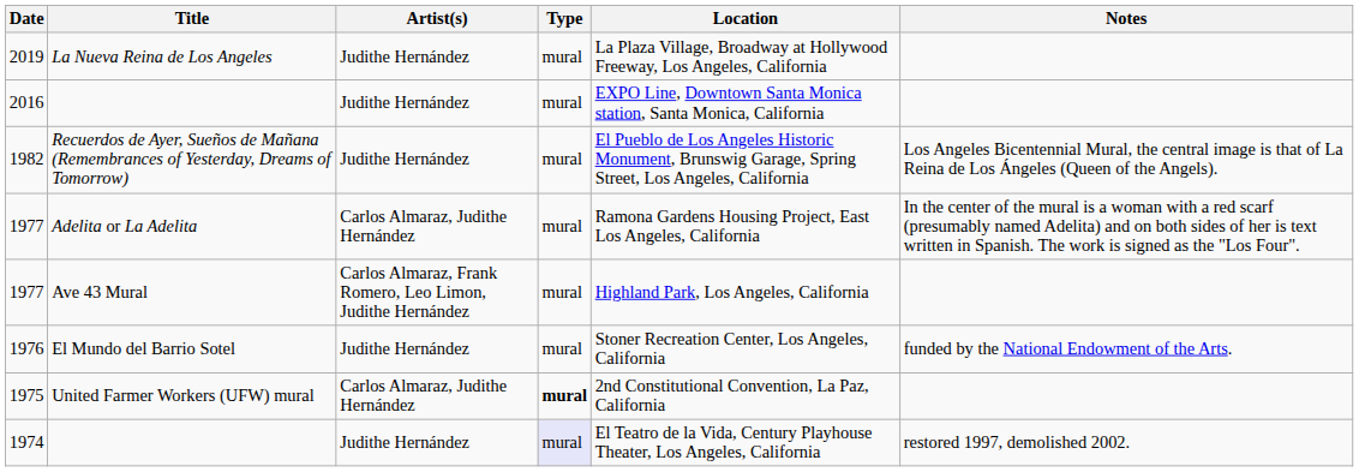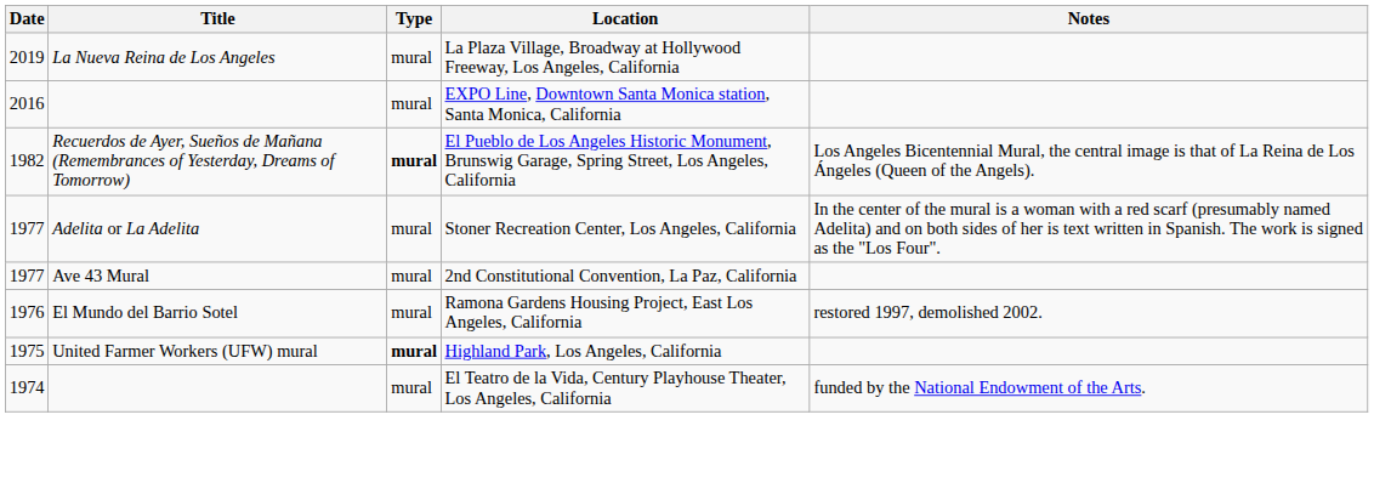 <table class="wikitable">
 <tr>
 <th>Date</th>
 <th>Title</th>
-<th>Artist(s)</th>
 <th>Type</th>
 <th>Location</th>
 <th>Notes</th>
 </tr>
 <tr>
 <td>2019</td>
 <td><em>La Nueva Reina de Los Angeles</em></td>
-<td>Judithe Hernández</td>
 <td>mural</td>
 <td>La Plaza Village, Broadway at Hollywood Freeway, Los Angeles, California</td>
 <td></td>
 </tr>
 <tr>
 <td>2016</td>
 <td></td>
-<td>Judithe Hernández</td>
 <td>mural</td>
 <td><a href='#'>EXPO Line</a>, <a href='#'>Downtown Santa Monica station</a>, Santa Monica, California</td>
 <td></td>
 </tr>
 <tr>
 <td>1982</td>
 <td><em>Recuerdos de Ayer, Sueños de Mañana (Remembrances of Yesterday, Dreams of Tomorrow)</em></td>
-<td>Judithe Hernández</td>
-<td>mural</td>
+<td><strong>mural</strong></td>
 <td><a href='#'>El Pueblo de Los Angeles Historic Monument</a>, Brunswig Garage, Spring Street, Los Angeles, California</td>
 <td>Los Angeles Bicentennial Mural, the central image is that of La Reina de Los Ángeles (Queen of the Angels).</td>
 </tr>
 <tr>
 <td>1977</td>
 <td><em>Adelita</em> or <em>La Adelita</em></td>
-<td>Carlos Almaraz, Judithe Hernández</td>
 <td>mural</td>
-<td>Ramona Gardens Housing Project, East Los Angeles, California</td>
+<td>Stoner Recreation Center, Los Angeles, California</td>
 <td>In the center of the mural is a woman with a red scarf (presumably named Adelita) and on both sides of her is text written in Spanish. The work is signed as the "Los Four".</td>
 </tr>
 <tr>
 <td>1977</td>
 <td>Ave 43 Mural</td>
-<td>Carlos Almaraz, Frank Romero, Leo Limon, Judithe Hernández</td>
 <td>mural</td>
-<td><a href='#'>Highland Park</a>, Los Angeles, California</td>
+<td>2nd Constitutional Convention, La Paz, California</td>
 <td></td>
 </tr>
 <tr>
 <td>1976</td>
 <td>El Mundo del Barrio Sotel</td>
-<td>Judithe Hernández</td>
 <td>mural</td>
-<td>Stoner Recreation Center, Los Angeles, California</td>
-<td>funded by the <a href='#'>National Endowment of the Arts</a>.</td>
+<td>Ramona Gardens Housing Project, East Los Angeles, California</td>
+<td>restored 1997, demolished 2002.</td>
 </tr>
 <tr>
 <td>1975</td>
 <td>United Farmer Workers (UFW) mural</td>
-<td>Carlos Almaraz, Judithe Hernández</td>
 <td><strong>mural</strong></td>
-<td>2nd Constitutional Convention, La Paz, California</td>
+<td><a href='#'>Highland Park</a>, Los Angeles, California</td>
 <td></td>
 </tr>
 <tr>
 <td>1974</td>
 <td></td>
-<td>Judithe Hernández</td>
-<td style="background: lavender;">mural</td>
+<td>mural</td>
 <td>El Teatro de la Vida, Century Playhouse Theater, Los Angeles, California</td>
-<td>restored 1997, demolished 2002.</td>
+<td>funded by the <a href='#'>National Endowment of the Arts</a>.</td>
 </tr>
 </table>
